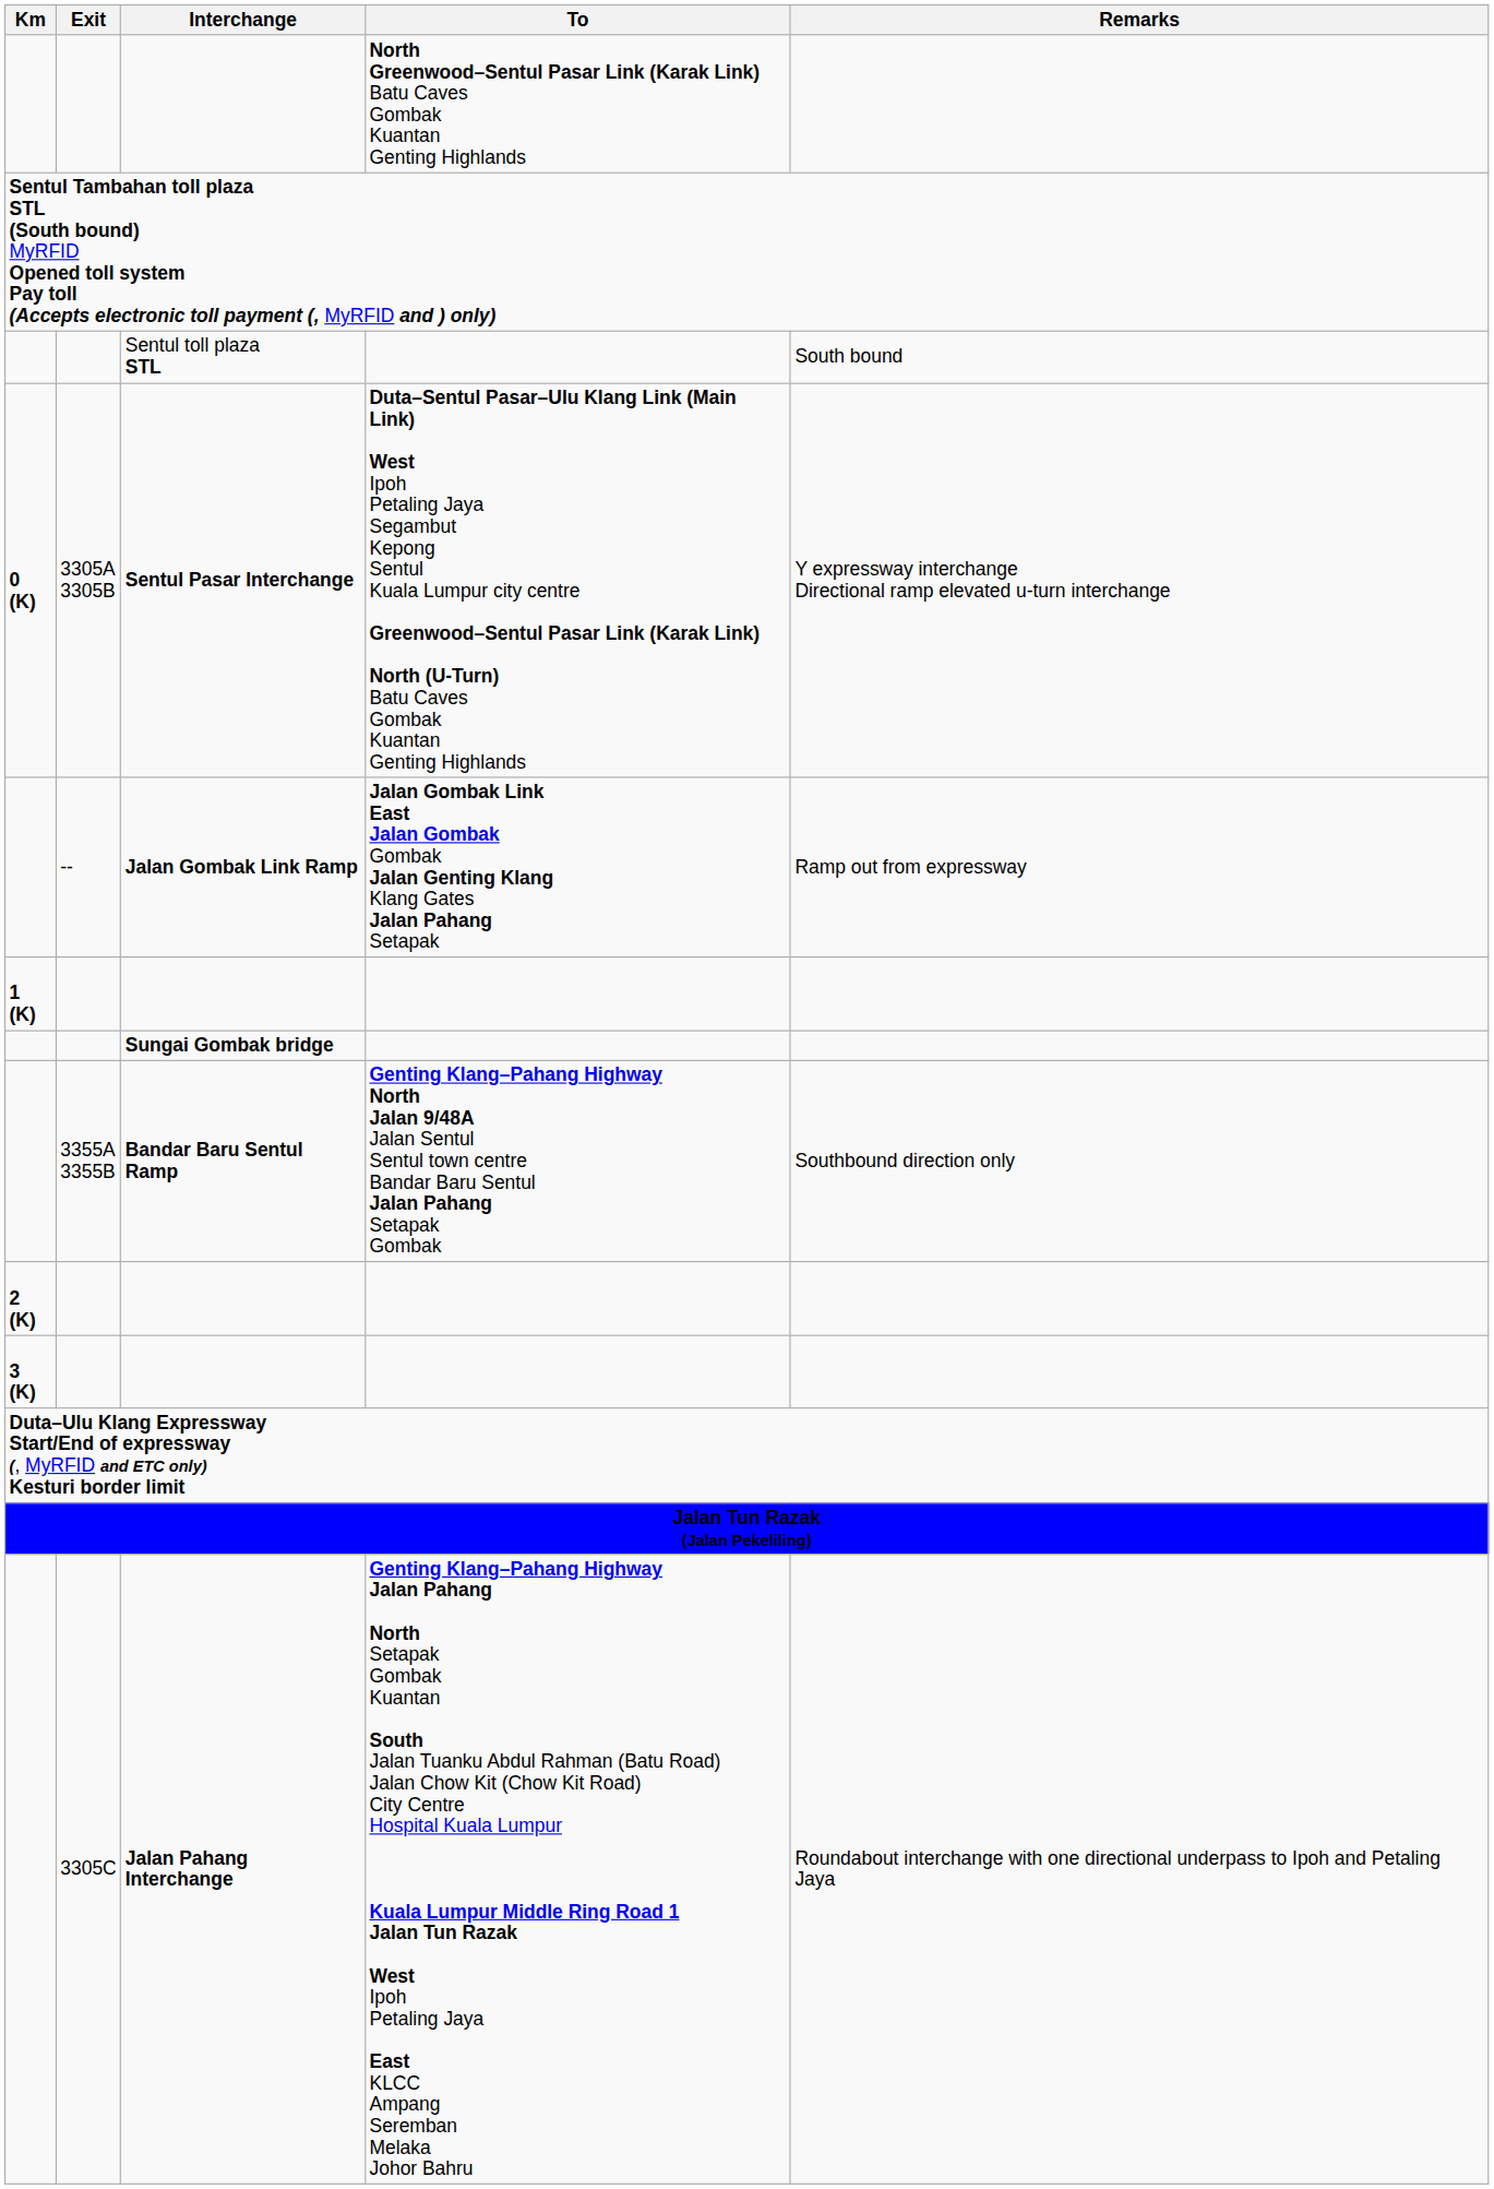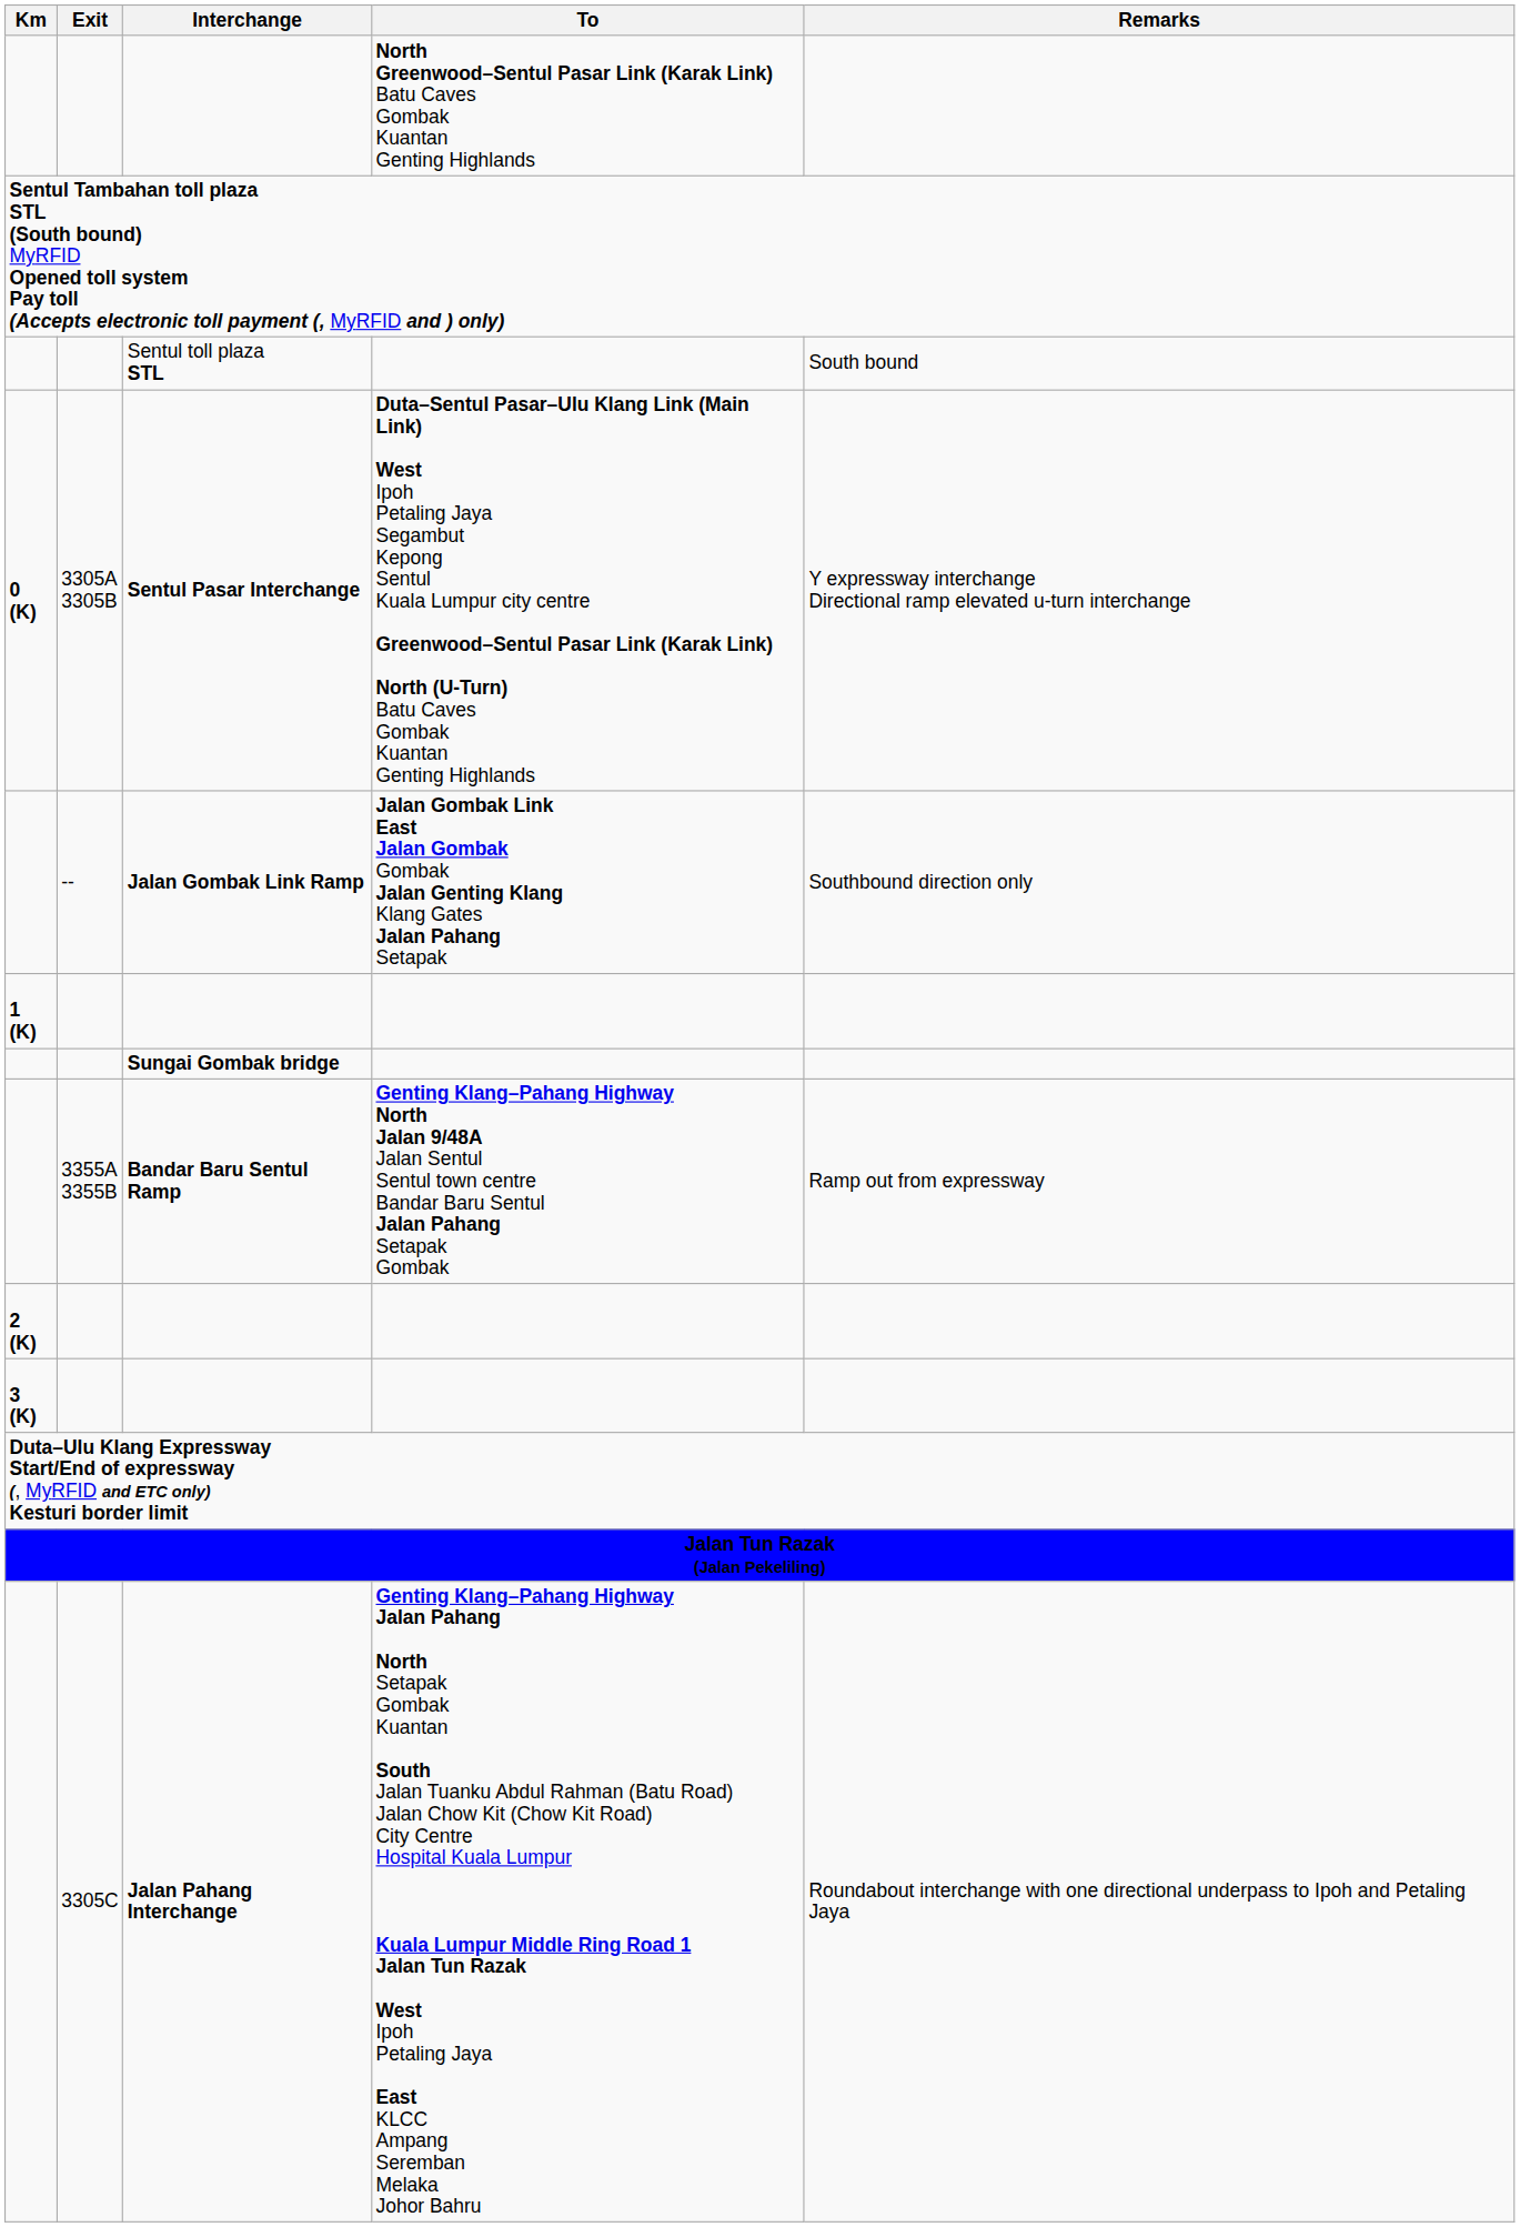 <table class="wikitable">
 <tr>
 <th>Km</th>
 <th>Exit</th>
 <th>Interchange</th>
 <th>To</th>
 <th>Remarks</th>
 </tr>
 <tr>
 <td></td>
 <td></td>
 <td></td>
 <td><strong>North</strong><br>   <strong>Greenwood–Sentul Pasar Link (Karak Link)</strong><br> Batu Caves<br>   Gombak<br>   Kuantan<br>   Genting Highlands</td>
 <td></td>
 </tr>
 <tr>
 <td style="width:600px" colspan="6" style="text-align:center; background:green;"><strong><span>Sentul Tambahan toll plaza<br>STL<br>(South bound)<br></span></strong><a href='#'><span>My</span><span>RFID</span></a> <strong><span>  <br>Opened toll system<br>Pay toll<br><em>(Accepts electronic toll payment (,</em></span></strong> <a href='#'><span>My</span><span>RFID</span></a> <strong><span><em>and ) only)</em></span></strong></td>
 </tr>
 <tr>
 <td></td>
 <td></td>
 <td> Sentul toll plaza<br><strong>STL</strong></td>
 <td>   </td>
 <td>South bound</td>
 </tr>
 <tr>
 <td><br><strong>0 (K)</strong></td>
 <td>3305A<br>3305B</td>
 <td><strong>Sentul Pasar Interchange</strong></td>
 <td>  <strong>Duta–Sentul Pasar–Ulu Klang Link (Main Link)</strong><br><br><strong>West</strong><br>  Ipoh<br> Petaling Jaya<br> Segambut<br> Kepong<br> Sentul<br> Kuala Lumpur city centre<br><br>   <strong>Greenwood–Sentul Pasar Link (Karak Link)</strong><br><br><strong>North (U-Turn)</strong><br> Batu Caves<br>   Gombak<br>   Kuantan<br>   Genting Highlands</td>
 <td>Y expressway interchange<br>Directional ramp elevated u-turn interchange</td>
 </tr>
 <tr>
 <td></td>
 <td>--</td>
 <td><strong>Jalan Gombak Link Ramp</strong></td>
 <td><strong>Jalan Gombak Link</strong><br><strong>East</strong><br>  <strong><a href='#'>Jalan Gombak</a></strong><br>Gombak<br><strong>Jalan Genting Klang</strong><br>Klang Gates<br><strong>Jalan Pahang</strong><br>Setapak</td>
-<td>Ramp out from expressway</td>
+<td>Southbound direction only</td>
 </tr>
 <tr>
 <td><br><strong>1 (K)</strong></td>
 <td></td>
 <td></td>
 <td></td>
 <td></td>
 </tr>
 <tr>
 <td></td>
 <td></td>
 <td><strong>Sungai Gombak bridge</strong></td>
 <td></td>
 <td></td>
 </tr>
 <tr>
 <td></td>
 <td>3355A<br>3355B</td>
 <td><strong>Bandar Baru Sentul Ramp</strong></td>
 <td> <strong><a href='#'>Genting Klang–Pahang Highway</a></strong><br><strong>North</strong><br><strong>Jalan 9/48A</strong><br>Jalan Sentul<br>Sentul town centre<br>Bandar Baru Sentul<br><strong>Jalan Pahang </strong><br> Setapak<br>  Gombak</td>
-<td>Southbound direction only</td>
+<td>Ramp out from expressway</td>
 </tr>
 <tr>
 <td><br><strong>2 (K)</strong></td>
 <td></td>
 <td></td>
 <td></td>
 <td></td>
 </tr>
 <tr>
 <td><br><strong>3 (K)</strong></td>
 <td></td>
 <td></td>
 <td></td>
 <td></td>
 </tr>
 <tr>
 <td style="width:600px" colspan="6" style="text-align:center; background:green;"><strong><span> Duta–Ulu Klang Expressway<br>Start/End of expressway<br><small><em>(</em></small></span></strong>, <a href='#'><span>My</span><span>RFID</span></a><strong><span> <small><em>and  ETC only)</em></small><br>Kesturi border limit</span></strong></td>
 </tr>
 <tr>
 <td colspan="6" style="width:600px; text-align:center; background:blue;"><strong><span>Jalan Tun Razak<br><small>(Jalan Pekeliling)</small></span></strong></td>
 </tr>
 <tr>
 <td></td>
 <td>3305C</td>
 <td><strong>Jalan Pahang Interchange </strong></td>
 <td> <strong><a href='#'>Genting Klang–Pahang Highway</a></strong><br><strong>Jalan Pahang</strong><br><br><strong>North</strong><br> Setapak<br> Gombak<br>   Kuantan<br><br><strong>South</strong><br>Jalan Tuanku Abdul Rahman (Batu Road)<br>Jalan Chow Kit (Chow Kit Road)<br>City Centre<br><a href='#'>Hospital Kuala Lumpur</a> <br><br><br><br><strong><a href='#'>Kuala Lumpur Middle Ring Road 1</a></strong><br><strong>Jalan Tun Razak</strong><br><br><strong>West</strong><br>Ipoh<br>Petaling Jaya<br><br><strong>East</strong><br>KLCC<br>Ampang<br>  Seremban<br>  Melaka<br>  Johor Bahru</td>
 <td>Roundabout interchange with one directional underpass to Ipoh and Petaling Jaya</td>
 </tr>
 </table>
